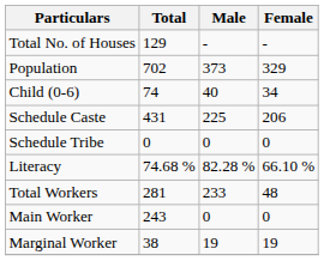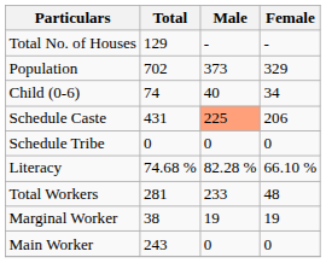 <table class="wikitable sortable">
 <tr>
 <th>Particulars</th>
 <th>Total</th>
 <th>Male</th>
 <th>Female</th>
 </tr>
 <tr>
 <td>Total No. of Houses</td>
 <td>129</td>
 <td>-</td>
 <td>-</td>
 </tr>
 <tr>
 <td>Population</td>
 <td>702</td>
 <td>373</td>
 <td>329</td>
 </tr>
 <tr>
 <td>Child (0-6)</td>
 <td>74</td>
 <td>40</td>
 <td>34</td>
 </tr>
 <tr>
 <td>Schedule Caste</td>
 <td>431</td>
-<td>225</td>
+<td style="background: lightsalmon;">225</td>
 <td>206</td>
 </tr>
 <tr>
 <td>Schedule Tribe</td>
 <td>0</td>
 <td>0</td>
 <td>0</td>
 </tr>
 <tr>
 <td>Literacy</td>
 <td>74.68 %</td>
 <td>82.28 %</td>
 <td>66.10 %</td>
 </tr>
 <tr>
 <td>Total Workers</td>
 <td>281</td>
 <td>233</td>
 <td>48</td>
 </tr>
 <tr>
+<td>Marginal Worker</td>
+<td>38</td>
+<td>19</td>
+<td>19</td>
+</tr>
+<tr>
 <td>Main Worker</td>
 <td>243</td>
 <td>0</td>
 <td>0</td>
 </tr>
 <tr>
-<td>Marginal Worker</td>
-<td>38</td>
-<td>19</td>
-<td>19</td>
-</tr>
-<tr>
 </tr>
 </table>
